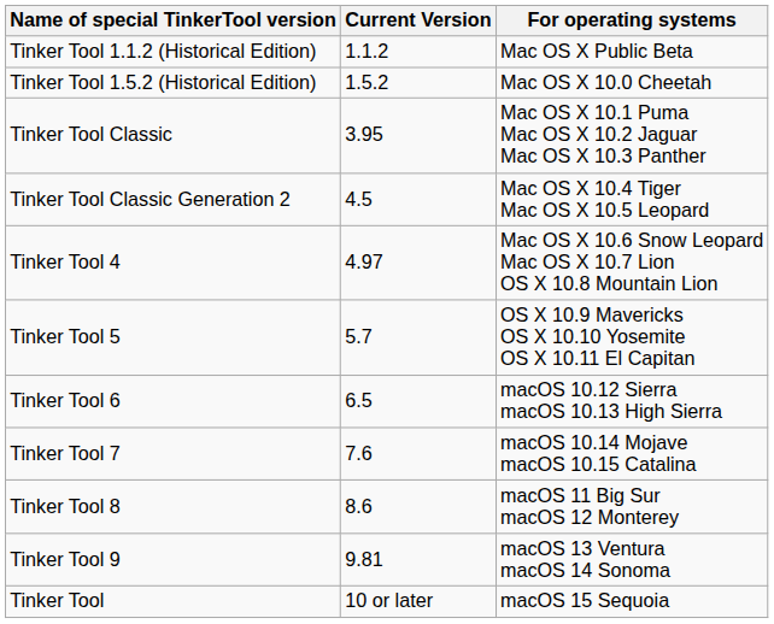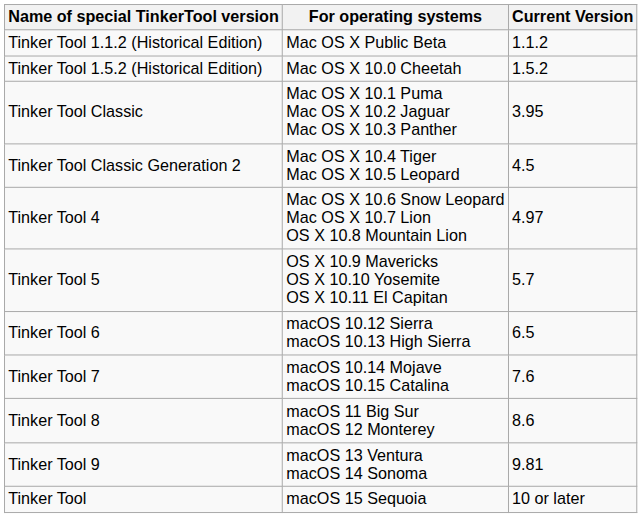 <table class="wikitable">
 <tr>
 <th>Name of special TinkerTool version</th>
+<th>For operating systems</th>
 <th>Current Version</th>
-<th>For operating systems</th>
 </tr>
 <tr>
 <td>Tinker Tool 1.1.2 (Historical Edition)</td>
+<td>Mac OS X Public Beta</td>
 <td>1.1.2</td>
-<td>Mac OS X Public Beta</td>
 </tr>
 <tr>
 <td>Tinker Tool 1.5.2 (Historical Edition)</td>
+<td>Mac OS X 10.0 Cheetah</td>
 <td>1.5.2</td>
-<td>Mac OS X 10.0 Cheetah</td>
 </tr>
 <tr>
 <td>Tinker Tool Classic</td>
+<td>Mac OS X 10.1 Puma<br>Mac OS X 10.2 Jaguar<br>Mac OS X 10.3 Panther</td>
 <td>3.95</td>
-<td>Mac OS X 10.1 Puma<br>Mac OS X 10.2 Jaguar<br>Mac OS X 10.3 Panther</td>
 </tr>
 <tr>
 <td>Tinker Tool Classic Generation 2</td>
+<td>Mac OS X 10.4 Tiger<br>Mac OS X 10.5 Leopard</td>
 <td>4.5</td>
-<td>Mac OS X 10.4 Tiger<br>Mac OS X 10.5 Leopard</td>
 </tr>
 <tr>
 <td>Tinker Tool 4</td>
+<td>Mac OS X 10.6 Snow Leopard<br>Mac OS X 10.7 Lion<br>OS X 10.8 Mountain Lion</td>
 <td>4.97</td>
-<td>Mac OS X 10.6 Snow Leopard<br>Mac OS X 10.7 Lion<br>OS X 10.8 Mountain Lion</td>
 </tr>
 <tr>
 <td>Tinker Tool 5</td>
+<td>OS X 10.9 Mavericks<br>OS X 10.10 Yosemite<br>OS X 10.11 El Capitan</td>
 <td>5.7</td>
-<td>OS X 10.9 Mavericks<br>OS X 10.10 Yosemite<br>OS X 10.11 El Capitan</td>
 </tr>
 <tr>
 <td>Tinker Tool 6</td>
+<td>macOS 10.12 Sierra<br>macOS 10.13 High Sierra</td>
 <td>6.5</td>
-<td>macOS 10.12 Sierra<br>macOS 10.13 High Sierra</td>
 </tr>
 <tr>
 <td>Tinker Tool 7</td>
+<td>macOS 10.14 Mojave<br>macOS 10.15 Catalina</td>
 <td>7.6</td>
-<td>macOS 10.14 Mojave<br>macOS 10.15 Catalina</td>
 </tr>
 <tr>
 <td>Tinker Tool 8</td>
+<td>macOS 11 Big Sur<br>macOS 12 Monterey</td>
 <td>8.6</td>
-<td>macOS 11 Big Sur<br>macOS 12 Monterey</td>
 </tr>
 <tr>
 <td>Tinker Tool 9</td>
+<td>macOS 13 Ventura<br>macOS 14 Sonoma</td>
 <td>9.81</td>
-<td>macOS 13 Ventura<br>macOS 14 Sonoma</td>
 </tr>
 <tr>
 <td>Tinker Tool</td>
+<td>macOS 15 Sequoia</td>
 <td>10 or later</td>
-<td>macOS 15 Sequoia</td>
 </tr>
 </table>
